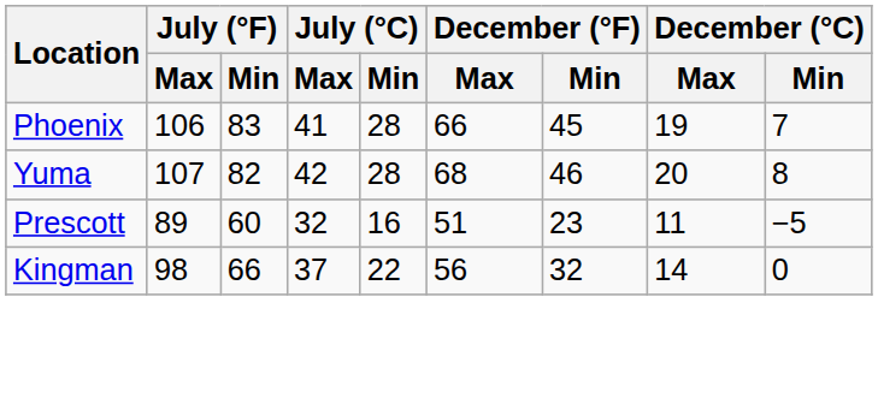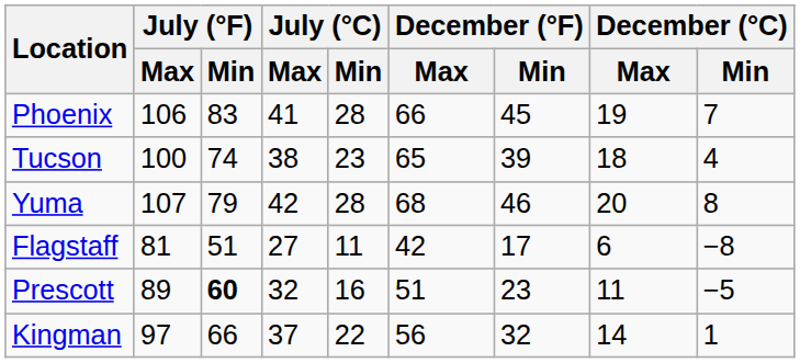 <table class="wikitable sortable" style="margin:auto;">
 <tr>
 <th rowspan="2">Location</th>
 <th colspan="2">July (°F)</th>
 <th colspan="2">July (°C)</th>
 <th colspan="2">December (°F)</th>
 <th colspan="2">December (°C)</th>
 </tr>
 <tr>
 <th>Max</th>
 <th>Min</th>
 <th>Max</th>
 <th>Min</th>
 <th>Max</th>
 <th>Min</th>
 <th>Max</th>
 <th>Min</th>
 </tr>
 <tr>
 <td><a href='#'>Phoenix</a></td>
 <td>106</td>
 <td>83</td>
 <td>41</td>
 <td>28</td>
 <td>66</td>
 <td>45</td>
 <td>19</td>
 <td>7</td>
 </tr>
 <tr>
+<td><a href='#'>Tucson</a></td>
+<td>100</td>
+<td>74</td>
+<td>38</td>
+<td>23</td>
+<td>65</td>
+<td>39</td>
+<td>18</td>
+<td>4</td>
+</tr>
+<tr>
 <td><a href='#'>Yuma</a></td>
 <td>107</td>
-<td>82</td>
+<td>79</td>
 <td>42</td>
 <td>28</td>
 <td>68</td>
 <td>46</td>
 <td>20</td>
 <td>8</td>
 </tr>
 <tr>
+<td><a href='#'>Flagstaff</a></td>
+<td>81</td>
+<td>51</td>
+<td>27</td>
+<td>11</td>
+<td>42</td>
+<td>17</td>
+<td>6</td>
+<td>−8</td>
+</tr>
+<tr>
 <td><a href='#'>Prescott</a></td>
 <td>89</td>
-<td>60</td>
+<td><strong>60</strong></td>
 <td>32</td>
 <td>16</td>
 <td>51</td>
 <td>23</td>
 <td>11</td>
 <td>−5</td>
 </tr>
 <tr>
 <td><a href='#'>Kingman</a></td>
-<td>98</td>
+<td>97</td>
 <td>66</td>
 <td>37</td>
 <td>22</td>
 <td>56</td>
 <td>32</td>
 <td>14</td>
-<td>0</td>
+<td>1</td>
 </tr>
 </table>
